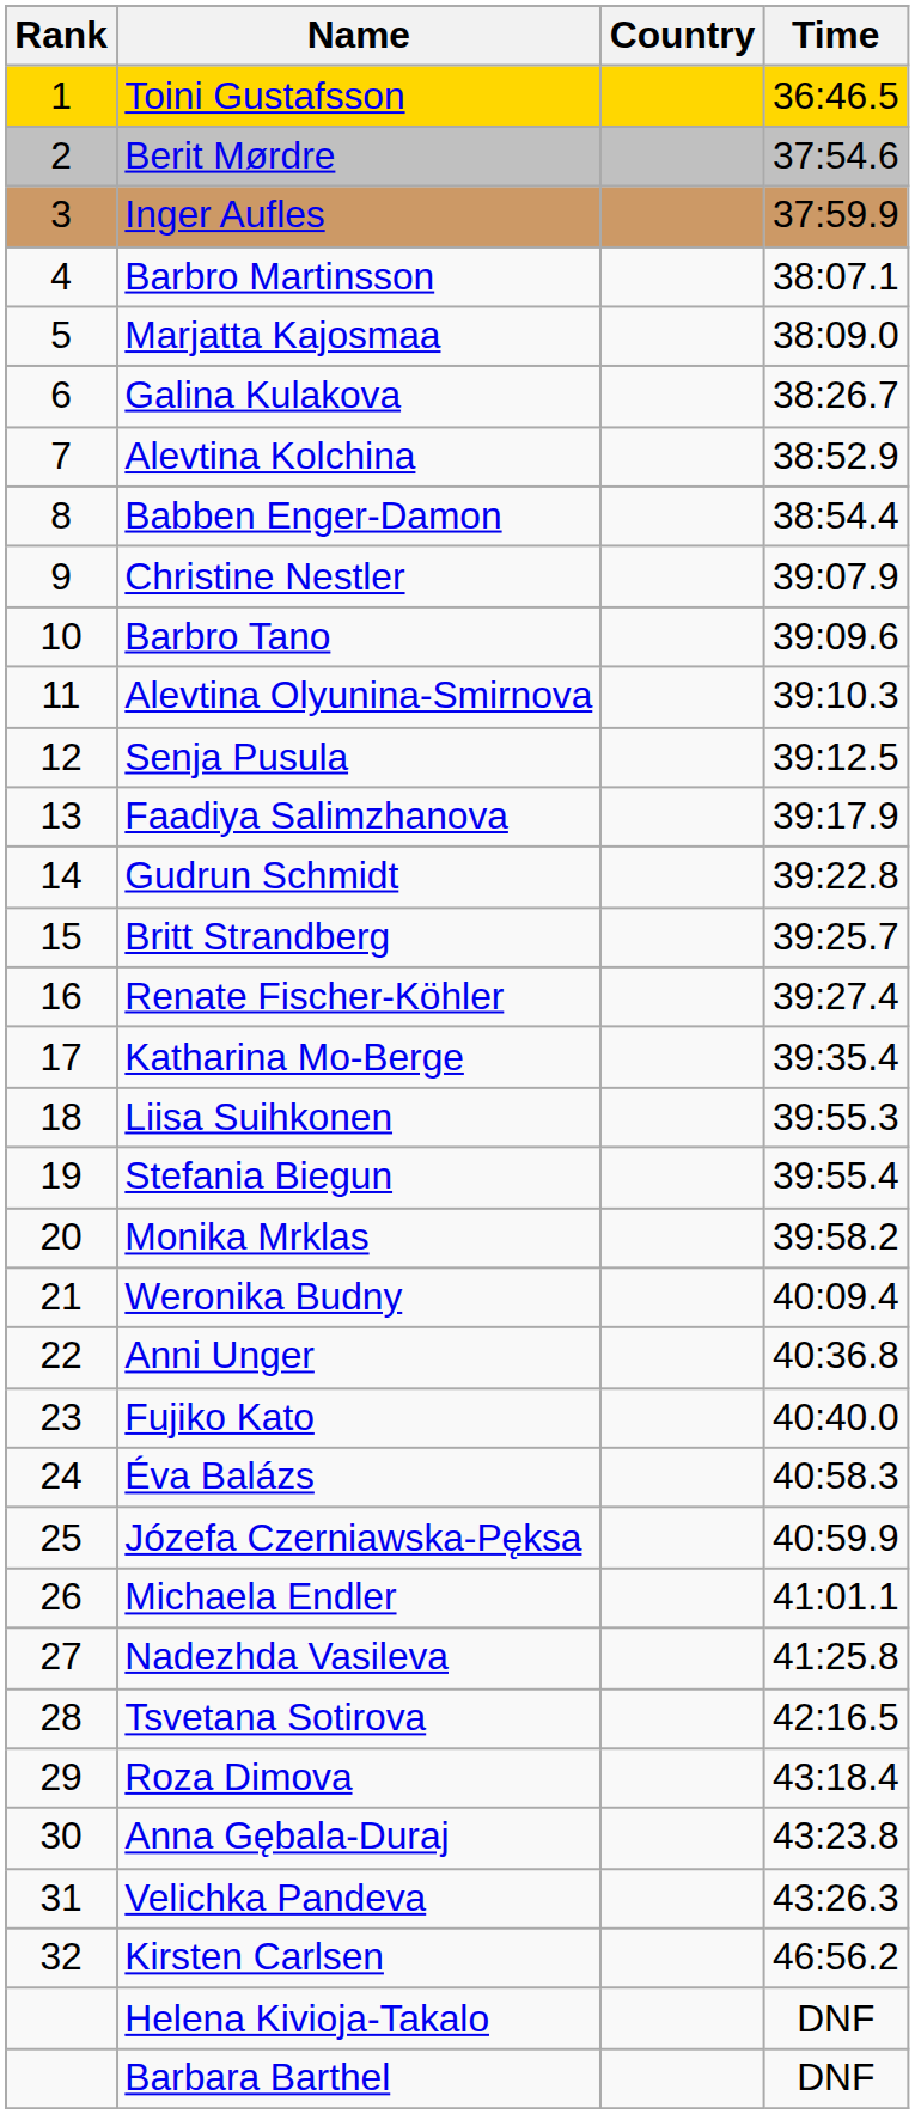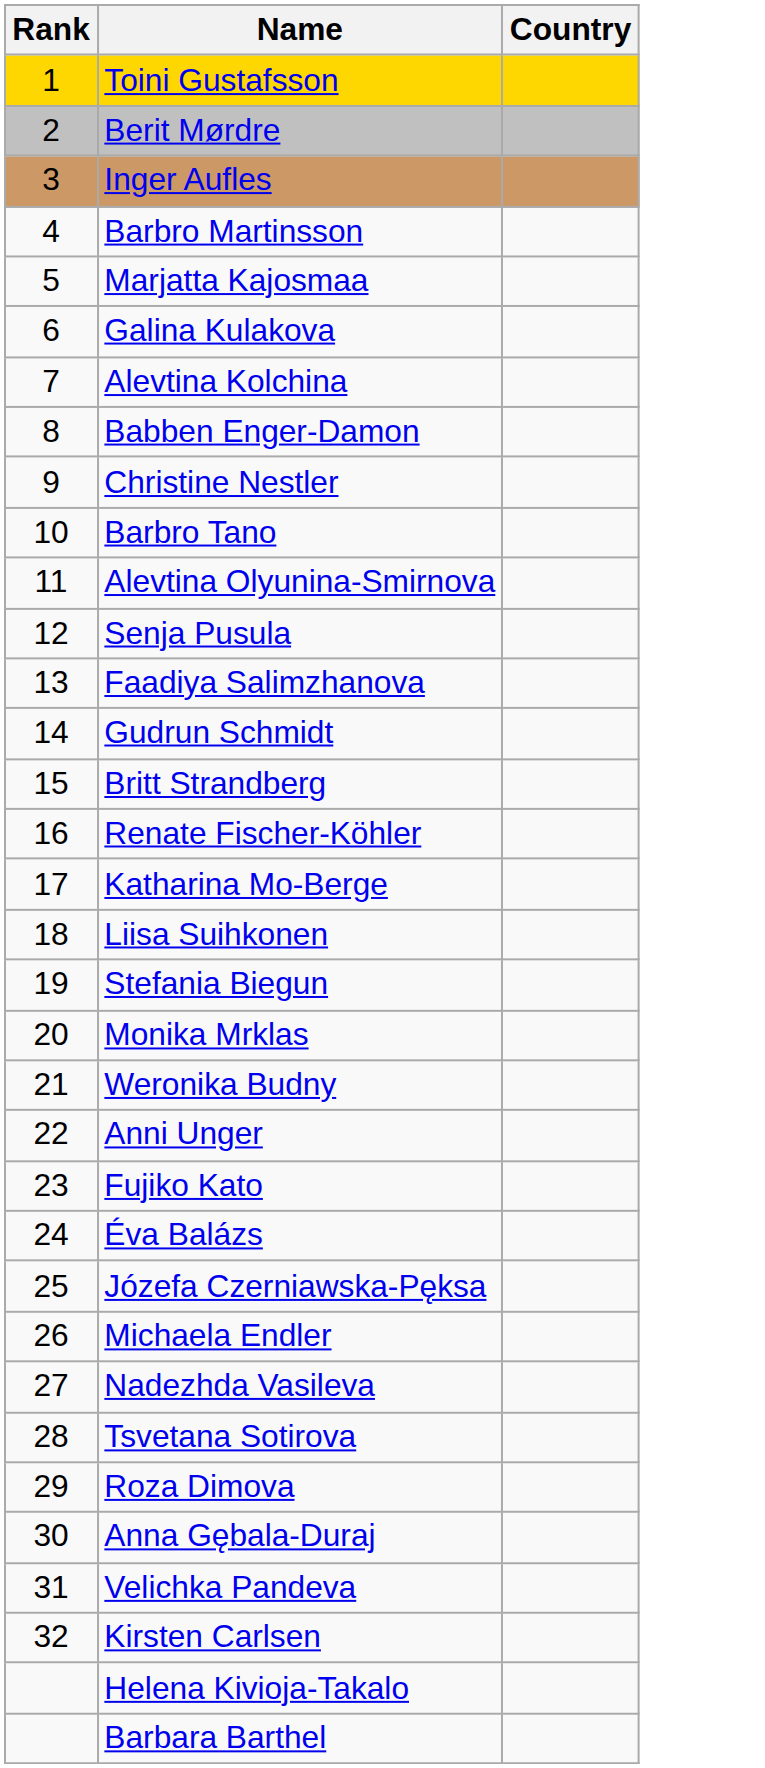 <table class="wikitable sortable" style="text-align:center">
 <tr>
 <th>Rank</th>
 <th>Name</th>
 <th>Country</th>
-<th>Time</th>
 </tr>
 <tr bgcolor=gold>
 <td>1</td>
 <td align="left"><a href='#'>Toini Gustafsson</a></td>
 <td align="left"></td>
-<td>36:46.5</td>
 </tr>
 <tr bgcolor=silver>
 <td>2</td>
 <td align="left"><a href='#'>Berit Mørdre</a></td>
 <td align="left"></td>
-<td>37:54.6</td>
 </tr>
 <tr bgcolor=#CC9966>
 <td>3</td>
 <td align="left"><a href='#'>Inger Aufles</a></td>
 <td align="left"></td>
-<td>37:59.9</td>
 </tr>
 <tr>
 <td>4</td>
 <td align="left"><a href='#'>Barbro Martinsson</a></td>
 <td align="left"></td>
-<td>38:07.1</td>
 </tr>
 <tr>
 <td>5</td>
 <td align="left"><a href='#'>Marjatta Kajosmaa</a></td>
 <td align="left"></td>
-<td>38:09.0</td>
 </tr>
 <tr>
 <td>6</td>
 <td align="left"><a href='#'>Galina Kulakova</a></td>
 <td align="left"></td>
-<td>38:26.7</td>
 </tr>
 <tr>
 <td>7</td>
 <td align="left"><a href='#'>Alevtina Kolchina</a></td>
 <td align="left"></td>
-<td>38:52.9</td>
 </tr>
 <tr>
 <td>8</td>
 <td align="left"><a href='#'>Babben Enger-Damon</a></td>
 <td align="left"></td>
-<td>38:54.4</td>
 </tr>
 <tr>
 <td>9</td>
 <td align="left"><a href='#'>Christine Nestler</a></td>
 <td align="left"></td>
-<td>39:07.9</td>
 </tr>
 <tr>
 <td>10</td>
 <td align="left"><a href='#'>Barbro Tano</a></td>
 <td align="left"></td>
-<td>39:09.6</td>
 </tr>
 <tr>
 <td>11</td>
 <td align="left"><a href='#'>Alevtina Olyunina-Smirnova</a></td>
 <td align="left"></td>
-<td>39:10.3</td>
 </tr>
 <tr>
 <td>12</td>
 <td align="left"><a href='#'>Senja Pusula</a></td>
 <td align="left"></td>
-<td>39:12.5</td>
 </tr>
 <tr>
 <td>13</td>
 <td align="left"><a href='#'>Faadiya Salimzhanova</a></td>
 <td align="left"></td>
-<td>39:17.9</td>
 </tr>
 <tr>
 <td>14</td>
 <td align="left"><a href='#'>Gudrun Schmidt</a></td>
 <td align="left"></td>
-<td>39:22.8</td>
 </tr>
 <tr>
 <td>15</td>
 <td align="left"><a href='#'>Britt Strandberg</a></td>
 <td align="left"></td>
-<td>39:25.7</td>
 </tr>
 <tr>
 <td>16</td>
 <td align="left"><a href='#'>Renate Fischer-Köhler</a></td>
 <td align="left"></td>
-<td>39:27.4</td>
 </tr>
 <tr>
 <td>17</td>
 <td align="left"><a href='#'>Katharina Mo-Berge</a></td>
 <td align="left"></td>
-<td>39:35.4</td>
 </tr>
 <tr>
 <td>18</td>
 <td align="left"><a href='#'>Liisa Suihkonen</a></td>
 <td align="left"></td>
-<td>39:55.3</td>
 </tr>
 <tr>
 <td>19</td>
 <td align="left"><a href='#'>Stefania Biegun</a></td>
 <td align="left"></td>
-<td>39:55.4</td>
 </tr>
 <tr>
 <td>20</td>
 <td align="left"><a href='#'>Monika Mrklas</a></td>
 <td align="left"></td>
-<td>39:58.2</td>
 </tr>
 <tr>
 <td>21</td>
 <td align="left"><a href='#'>Weronika Budny</a></td>
 <td align="left"></td>
-<td>40:09.4</td>
 </tr>
 <tr>
 <td>22</td>
 <td align="left"><a href='#'>Anni Unger</a></td>
 <td align="left"></td>
-<td>40:36.8</td>
 </tr>
 <tr>
 <td>23</td>
 <td align="left"><a href='#'>Fujiko Kato</a></td>
 <td align="left"></td>
-<td>40:40.0</td>
 </tr>
 <tr>
 <td>24</td>
 <td align="left"><a href='#'>Éva Balázs</a></td>
 <td align="left"></td>
-<td>40:58.3</td>
 </tr>
 <tr>
 <td>25</td>
 <td align="left"><a href='#'>Józefa Czerniawska-Pęksa</a></td>
 <td align="left"></td>
-<td>40:59.9</td>
 </tr>
 <tr>
 <td>26</td>
 <td align="left"><a href='#'>Michaela Endler</a></td>
 <td align="left"></td>
-<td>41:01.1</td>
 </tr>
 <tr>
 <td>27</td>
 <td align="left"><a href='#'>Nadezhda Vasileva</a></td>
 <td align="left"></td>
-<td>41:25.8</td>
 </tr>
 <tr>
 <td>28</td>
 <td align="left"><a href='#'>Tsvetana Sotirova</a></td>
 <td align="left"></td>
-<td>42:16.5</td>
 </tr>
 <tr>
 <td>29</td>
 <td align="left"><a href='#'>Roza Dimova</a></td>
 <td align="left"></td>
-<td>43:18.4</td>
 </tr>
 <tr>
 <td>30</td>
 <td align="left"><a href='#'>Anna Gębala-Duraj</a></td>
 <td align="left"></td>
-<td>43:23.8</td>
 </tr>
 <tr>
 <td>31</td>
 <td align="left"><a href='#'>Velichka Pandeva</a></td>
 <td align="left"></td>
-<td>43:26.3</td>
 </tr>
 <tr>
 <td>32</td>
 <td align="left"><a href='#'>Kirsten Carlsen</a></td>
 <td align="left"></td>
-<td>46:56.2</td>
 </tr>
 <tr>
 <td></td>
 <td align="left"><a href='#'>Helena Kivioja-Takalo</a></td>
 <td align="left"></td>
-<td>DNF</td>
 </tr>
 <tr>
 <td></td>
 <td align="left"><a href='#'>Barbara Barthel</a></td>
 <td align="left"></td>
-<td>DNF</td>
 </tr>
 </table>
